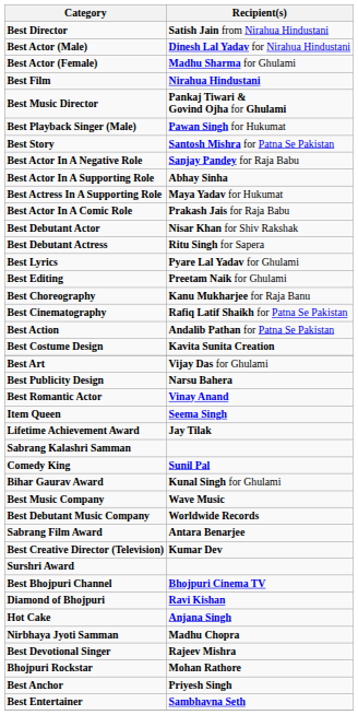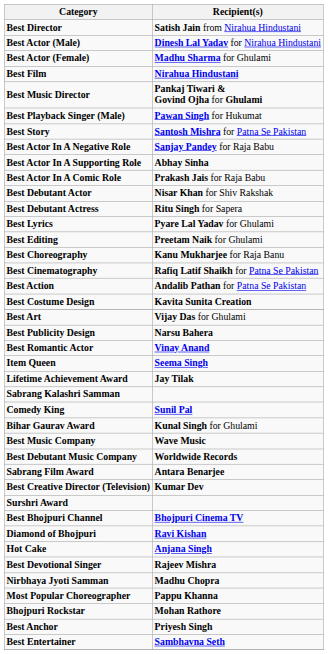 <table class="wikitable">
 <tr>
 <th>Category</th>
 <th>Recipient(s)</th>
 </tr>
 <tr>
 <td><strong>Best Director</strong></td>
 <td><strong>Satish Jain</strong> from <a href='#'>Nirahua Hindustani</a></td>
 </tr>
 <tr>
 <td><strong>Best Actor (Male)</strong></td>
 <td><strong><a href='#'>Dinesh Lal Yadav</a></strong> for <a href='#'>Nirahua Hindustani</a></td>
 </tr>
 <tr>
 <td><strong>Best Actor (Female)</strong></td>
 <td><strong><a href='#'>Madhu Sharma</a></strong> for Ghulami</td>
 </tr>
 <tr>
 <td><strong>Best Film</strong></td>
 <td><strong><a href='#'>Nirahua Hindustani</a></strong></td>
 </tr>
 <tr>
 <td><strong>Best Music Director</strong></td>
 <td><strong>Pankaj Tiwari &</strong><br><strong>Govind Ojha</strong> for<strong> Ghulami</strong></td>
 </tr>
 <tr>
 <td><strong>Best Playback Singer (Male)</strong></td>
 <td><strong><a href='#'>Pawan Singh</a></strong> for Hukumat</td>
 </tr>
 <tr>
 <td><strong>Best Story</strong></td>
 <td><strong><a href='#'>Santosh Mishra</a></strong> for <a href='#'>Patna Se Pakistan</a></td>
 </tr>
 <tr>
 <td><strong>Best Actor In A Negative Role</strong></td>
 <td><strong><a href='#'>Sanjay Pandey</a></strong> for Raja Babu</td>
 </tr>
 <tr>
 <td><strong>Best Actor In A Supporting Role</strong></td>
 <td><strong>Abhay Sinha</strong></td>
-</tr>
-<tr>
-<td><strong>Best Actress In A Supporting Role</strong></td>
-<td><strong>Maya Yadav</strong> for Hukumat</td>
 </tr>
 <tr>
 <td><strong>Best Actor In A Comic Role</strong></td>
 <td><strong>Prakash Jais</strong> for Raja Babu</td>
 </tr>
 <tr>
 <td><strong>Best Debutant Actor</strong></td>
 <td><strong>Nisar Khan</strong> for Shiv Rakshak</td>
 </tr>
 <tr>
 <td><strong>Best Debutant Actress</strong></td>
 <td><strong>Ritu Singh</strong> for Sapera</td>
 </tr>
 <tr>
 <td><strong>Best Lyrics</strong></td>
 <td><strong>Pyare Lal Yadav</strong> for Ghulami</td>
 </tr>
 <tr>
 <td><strong>Best Editing</strong></td>
 <td><strong>Preetam Naik</strong> for Ghulami</td>
 </tr>
 <tr>
 <td><strong>Best Choreography</strong></td>
 <td><strong>Kanu Mukharjee</strong> for Raja Banu</td>
 </tr>
 <tr>
 <td><strong>Best Cinematography</strong></td>
 <td><strong>Rafiq Latif Shaikh</strong> for <a href='#'>Patna Se Pakistan</a></td>
 </tr>
 <tr>
 <td><strong>Best Action</strong></td>
 <td><strong>Andalib Pathan</strong> for <a href='#'>Patna Se Pakistan</a></td>
 </tr>
 <tr>
 <td><strong>Best Costume Design</strong></td>
 <td><strong>Kavita Sunita Creation</strong></td>
 </tr>
 <tr>
 </tr>
 <tr>
 <td><strong>Best Art</strong></td>
 <td><strong>Vijay Das</strong> for Ghulami</td>
 </tr>
 <tr>
 <td><strong>Best Publicity Design</strong></td>
 <td><strong>Narsu Bahera</strong></td>
 </tr>
 <tr>
 <td><strong>Best Romantic Actor</strong></td>
 <td><strong><a href='#'>Vinay Anand</a></strong></td>
 </tr>
 <tr>
 <td><strong>Item Queen</strong></td>
 <td><strong><a href='#'>Seema Singh</a></strong></td>
 </tr>
 <tr>
 <td><strong>Lifetime Achievement Award</strong></td>
 <td><strong>Jay Tilak</strong></td>
 </tr>
 <tr>
 <td><strong>Sabrang Kalashri Samman</strong></td>
 <td><strong></strong></td>
 </tr>
 <tr>
 <td><strong>Comedy King</strong></td>
 <td><strong><a href='#'>Sunil Pal</a></strong></td>
 </tr>
 <tr>
 <td><strong>Bihar Gaurav Award</strong></td>
 <td><strong>Kunal Singh</strong> for Ghulami</td>
 </tr>
 <tr>
 <td><strong>Best Music Company</strong></td>
 <td><strong>Wave Music</strong></td>
 </tr>
 <tr>
 <td><strong>Best Debutant Music Company</strong></td>
 <td><strong>Worldwide Records</strong></td>
 </tr>
 <tr>
 <td><strong>Sabrang Film Award</strong></td>
 <td><strong>Antara Benarjee</strong></td>
 </tr>
 <tr>
 <td><strong>Best Creative Director (Television)</strong></td>
 <td><strong>Kumar Dev</strong></td>
 </tr>
 <tr>
 <td><strong>Surshri Award</strong></td>
 <td><strong></strong></td>
 </tr>
 <tr>
 <td><strong>Best Bhojpuri Channel</strong></td>
 <td><strong><a href='#'>Bhojpuri Cinema TV</a></strong></td>
 </tr>
 <tr>
 <td><strong>Diamond of Bhojpuri</strong></td>
 <td><strong><a href='#'>Ravi Kishan</a></strong></td>
 </tr>
 <tr>
 <td><strong>Hot Cake</strong></td>
 <td><strong><a href='#'>Anjana Singh</a></strong></td>
 </tr>
 <tr>
+<td><strong>Best Devotional Singer</strong></td>
+<td><strong>Rajeev Mishra</strong></td>
+</tr>
+<tr>
 <td><strong>Nirbhaya Jyoti Samman</strong></td>
 <td><strong>Madhu Chopra</strong></td>
 </tr>
 <tr>
-<td><strong>Best Devotional Singer</strong></td>
-<td><strong>Rajeev Mishra</strong></td>
+<td><strong>Most Popular Choreographer</strong></td>
+<td><strong>Pappu Khanna</strong></td>
 </tr>
 <tr>
 <td><strong>Bhojpuri Rockstar</strong></td>
 <td><strong>Mohan Rathore</strong></td>
 </tr>
 <tr>
 <td><strong>Best Anchor</strong></td>
 <td><strong>Priyesh Singh</strong></td>
 </tr>
 <tr>
 <td><strong>Best Entertainer</strong></td>
 <td><strong><a href='#'>Sambhavna Seth</a></strong></td>
 </tr>
 <tr>
 </tr>
 </table>
